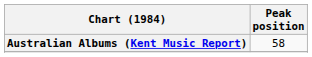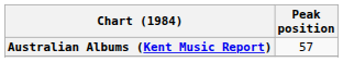 <table class="wikitable sortable plainrowheaders" style="text-align:center">
 <tr>
 <th scope="col">Chart (1984)</th>
 <th scope="col">Peak<br>position</th>
 </tr>
 <tr>
 <th scope="row">Australian Albums (<a href='#'>Kent Music Report</a>)</th>
-<td>58</td>
+<td>57</td>
 </tr>
 <tr>
 </tr>
 <tr>
 </tr>
 <tr>
 </tr>
 <tr>
 </tr>
 <tr>
 </tr>
 <tr>
 </tr>
 </table>
